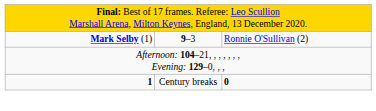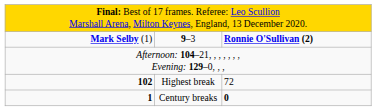 <table class="wikitable" style="font-size: 95%; margin: 1em auto 1em auto;">
 <tr>
 <td colspan="3"  style="text-align:center; background:gold;"><strong>Final:</strong> Best of 17 frames. Referee: <a href='#'>Leo Scullion</a><br><a href='#'>Marshall Arena</a>, <a href='#'>Milton Keynes</a>, England, 13 December 2020.</td>
 </tr>
 <tr>
 <td style="width:230px; text-align:right;"><strong><a href='#'>Mark Selby</a></strong> (1)<br></td>
 <td style="width:100px; text-align:center;"><strong>9</strong>–3</td>
-<td style="width:230px;"><a href='#'>Ronnie O'Sullivan</a> (2)<br></td>
+<td style="width:230px;"><strong><a href='#'>Ronnie O'Sullivan</a> (2)<br></strong></td>
 </tr>
 <tr>
 <td colspan="3"  style="text-align:center; font-size:100%;"><em>Afternoon:</em> <strong>104</strong>–21, , , , , , ,  <br><em>Evening:</em> <strong>129</strong>–0, , , </td>
+</tr>
+<tr>
+<td style="text-align:right;"><strong>102</strong></td>
+<td style="text-align:center;">Highest break</td>
+<td>72</td>
 </tr>
 <tr>
 <td style="text-align:right;"><strong>1</strong></td>
 <td style="text-align:center;">Century breaks</td>
 <td><strong>0</strong></td>
 </tr>
 </table>
